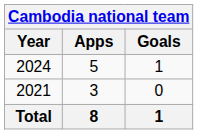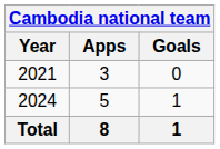 <table class="wikitable" style="text-align:center">
 <tr>
 <th colspan=3><a href='#'>Cambodia national team</a></th>
 </tr>
 <tr>
 <th>Year</th>
 <th>Apps</th>
 <th>Goals</th>
 </tr>
 <tr>
+<td>2021</td>
+<td>3</td>
+<td>0</td>
+</tr>
+<tr>
 <td>2024</td>
 <td>5</td>
 <td>1</td>
-</tr>
-<tr>
-<td>2021</td>
-<td>3</td>
-<td>0</td>
 </tr>
 <tr>
 <th>Total</th>
 <th>8</th>
 <th>1</th>
 </tr>
 </table>
